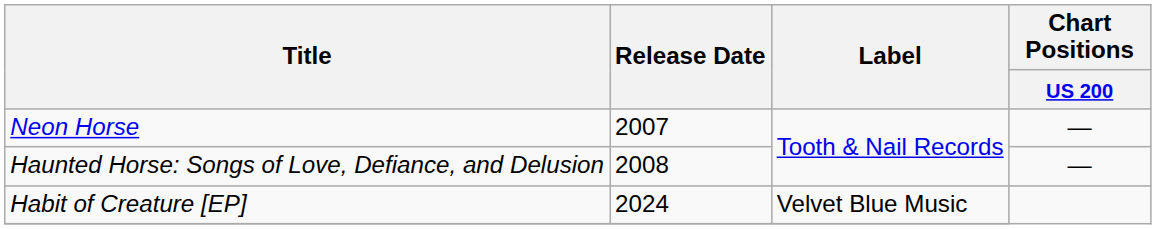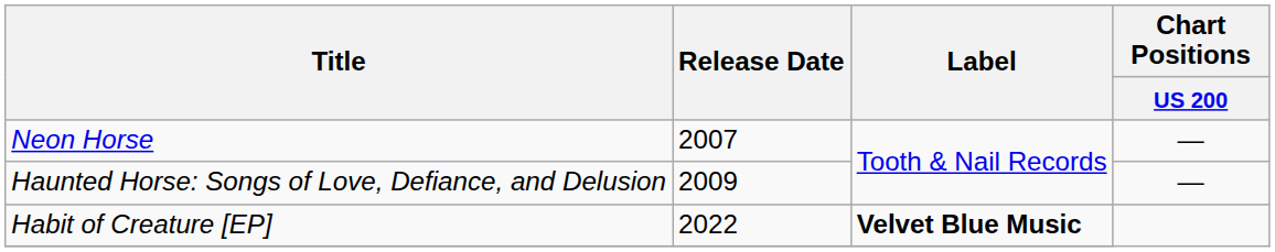 <table class="wikitable">
 <tr>
 <th rowspan="2">Title</th>
 <th rowspan="2">Release Date</th>
 <th rowspan="2">Label</th>
 <th colspan="1">Chart Positions</th>
 </tr>
 <tr>
 <th width="86"><small><a href='#'>US 200</a></small></th>
 </tr>
 <tr>
 <td><em><a href='#'>Neon Horse</a></em></td>
 <td>2007</td>
 <td rowspan="2"><a href='#'>Tooth & Nail Records</a></td>
 <td align="center">—</td>
 </tr>
 <tr>
 <td><em>Haunted Horse: Songs of Love, Defiance, and Delusion</em></td>
-<td>2008</td>
+<td>2009</td>
 <td align="center">—</td>
 </tr>
 <tr>
 <td><em>Habit of Creature [EP]</em></td>
-<td>2024</td>
-<td>Velvet Blue Music</td>
+<td>2022</td>
+<td><strong>Velvet Blue Music</strong></td>
 </tr>
 <tr>
 </tr>
 </table>
